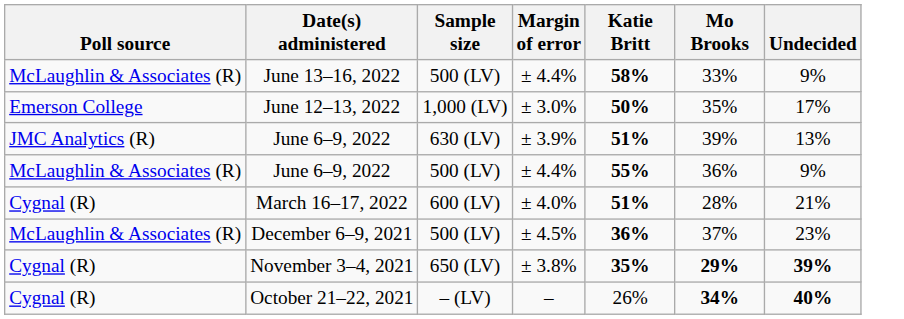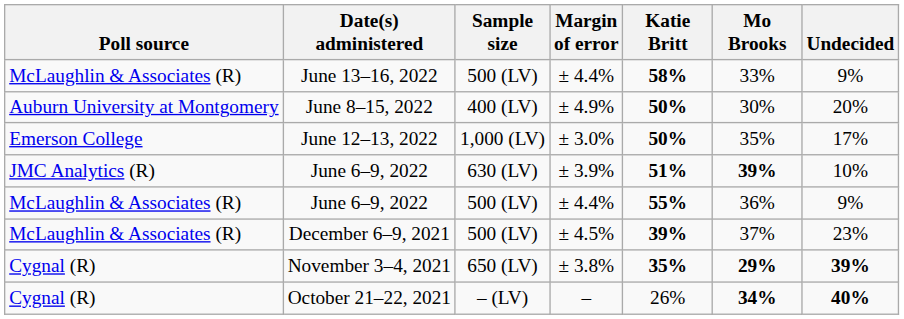 <table class="wikitable" style="font-size:90%;text-align:center;">
 <tr valign="bottom">
 <th>Poll source</th>
 <th>Date(s)<br>administered</th>
 <th>Sample<br>size</th>
 <th>Margin<br>of error</th>
 <th style="width:60px;">Katie<br>Britt</th>
 <th style="width:60px;">Mo<br>Brooks</th>
 <th>Undecided</th>
 </tr>
 <tr>
 <td style="text-align:left;"><a href='#'>McLaughlin & Associates</a> (R)</td>
 <td>June 13–16, 2022</td>
 <td>500 (LV)</td>
 <td>± 4.4%</td>
 <td><strong>58%</strong></td>
 <td>33%</td>
 <td>9%</td>
 </tr>
 <tr>
+<td style="text-align:left;"><a href='#'>Auburn University at Montgomery</a></td>
+<td>June 8–15, 2022</td>
+<td>400 (LV)</td>
+<td>± 4.9%</td>
+<td><strong>50%</strong></td>
+<td>30%</td>
+<td>20%</td>
+</tr>
+<tr>
 <td style="text-align:left;"><a href='#'>Emerson College</a></td>
 <td>June 12–13, 2022</td>
 <td>1,000 (LV)</td>
 <td>± 3.0%</td>
 <td><strong>50%</strong></td>
 <td>35%</td>
 <td>17%</td>
 </tr>
 <tr>
 <td style="text-align:left;"><a href='#'>JMC Analytics</a> (R)</td>
 <td>June 6–9, 2022</td>
 <td>630 (LV)</td>
 <td>± 3.9%</td>
 <td><strong>51%</strong></td>
-<td>39%</td>
-<td>13%</td>
+<td><strong>39%</strong></td>
+<td>10%</td>
 </tr>
 <tr>
 <td style="text-align:left;"><a href='#'>McLaughlin & Associates</a> (R)</td>
 <td>June 6–9, 2022</td>
 <td>500 (LV)</td>
 <td>± 4.4%</td>
 <td><strong>55%</strong></td>
 <td>36%</td>
 <td>9%</td>
 </tr>
 <tr>
-<td style="text-align:left;"><a href='#'>Cygnal</a> (R)</td>
-<td>March 16–17, 2022</td>
-<td>600 (LV)</td>
-<td>± 4.0%</td>
-<td><strong>51%</strong></td>
-<td>28%</td>
-<td>21%</td>
-</tr>
-<tr>
 <td style="text-align:left;"><a href='#'>McLaughlin & Associates</a> (R)</td>
 <td>December 6–9, 2021</td>
 <td>500 (LV)</td>
 <td>± 4.5%</td>
-<td><strong>36%</strong></td>
+<td><strong>39%</strong></td>
 <td>37%</td>
 <td>23%</td>
 </tr>
 <tr>
 <td style="text-align:left;"><a href='#'>Cygnal</a> (R)</td>
 <td>November 3–4, 2021</td>
 <td>650 (LV)</td>
 <td>± 3.8%</td>
 <td><strong>35%</strong></td>
 <td><strong>29%</strong></td>
 <td><strong>39%</strong></td>
 </tr>
 <tr>
 <td style="text-align:left;"><a href='#'>Cygnal</a> (R)</td>
 <td>October 21–22, 2021</td>
 <td>– (LV)</td>
 <td>–</td>
 <td>26%</td>
 <td><strong>34%</strong></td>
 <td><strong>40%</strong></td>
 </tr>
 </table>
